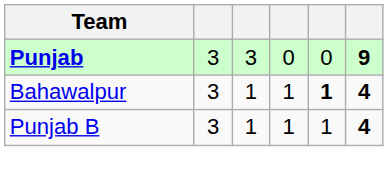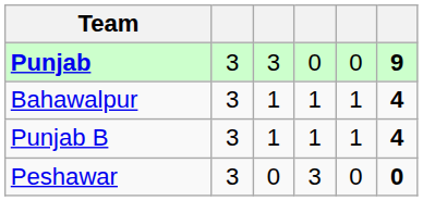 <table class="wikitable sortable" style="text-align:center";"font-size:95%">
 <tr>
 <th style="width:130px;">Team</th>
 <th style="width:20px;"></th>
 <th style="width:20px;"></th>
 <th style="width:20px;"></th>
 <th style="width:20px;"></th>
 <th style="width:20px;"></th>
 </tr>
 <tr bgcolor="#ccffcc">
 <td style="text-align:left"><strong><a href='#'>Punjab</a></strong></td>
 <td>3</td>
 <td>3</td>
 <td>0</td>
 <td>0</td>
 <td><strong>9</strong></td>
 </tr>
 <tr>
 <td style="text-align:left"><a href='#'>Bahawalpur</a></td>
 <td>3</td>
 <td>1</td>
 <td>1</td>
-<td><strong>1</strong></td>
+<td>1</td>
 <td><strong>4</strong></td>
 </tr>
 <tr>
 <td style="text-align:left"><a href='#'>Punjab B</a></td>
 <td>3</td>
 <td>1</td>
 <td>1</td>
 <td>1</td>
 <td><strong>4</strong></td>
 </tr>
+<tr>
+<td style="text-align:left"><a href='#'>Peshawar</a></td>
+<td>3</td>
+<td>0</td>
+<td>3</td>
+<td>0</td>
+<td><strong>0</strong></td>
+</tr>
 </table>
